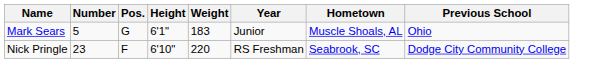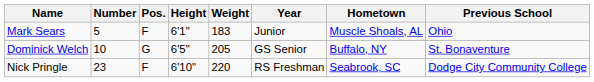 <table class="wikitable sortable" border="1">
 <tr>
 <th>Name</th>
 <th>Number</th>
 <th>Pos.</th>
 <th>Height</th>
 <th>Weight</th>
 <th>Year</th>
 <th>Hometown</th>
 <th class="unsortable">Previous School</th>
 </tr>
 <tr>
 <td><a href='#'>Mark Sears</a></td>
 <td>5</td>
-<td>G</td>
+<td>F</td>
 <td>6'1"</td>
 <td>183</td>
 <td>Junior</td>
 <td><a href='#'>Muscle Shoals, AL</a></td>
 <td><a href='#'>Ohio</a></td>
+</tr>
+<tr>
+<td><a href='#'>Dominick Welch</a></td>
+<td>10</td>
+<td>G</td>
+<td>6'5"</td>
+<td>205</td>
+<td>GS Senior</td>
+<td><a href='#'>Buffalo, NY</a></td>
+<td><a href='#'>St. Bonaventure</a></td>
 </tr>
 <tr>
 <td>Nick Pringle</td>
 <td>23</td>
 <td>F</td>
 <td>6'10"</td>
 <td>220</td>
 <td>RS Freshman</td>
 <td><a href='#'>Seabrook, SC</a></td>
 <td><a href='#'>Dodge City Community College</a></td>
 </tr>
 </table>
